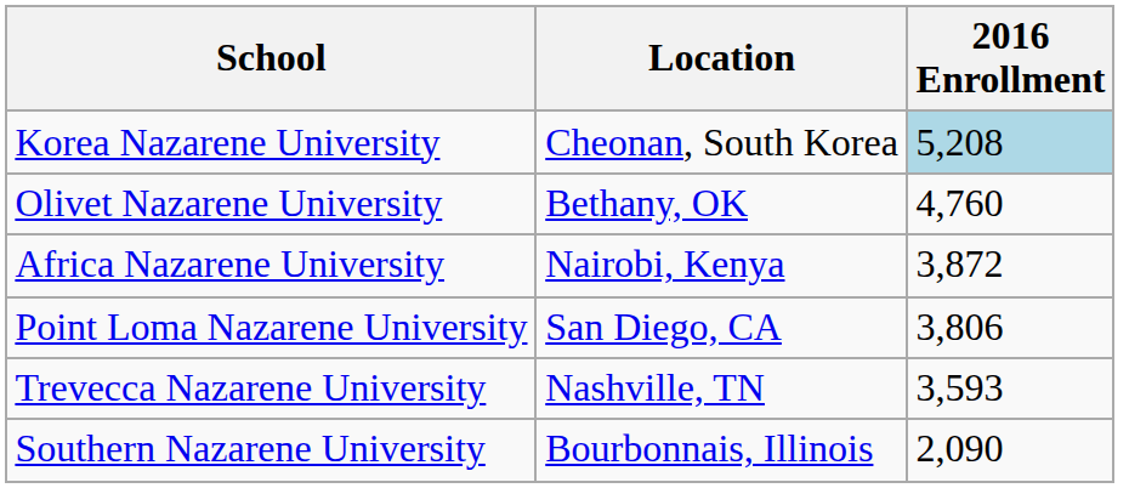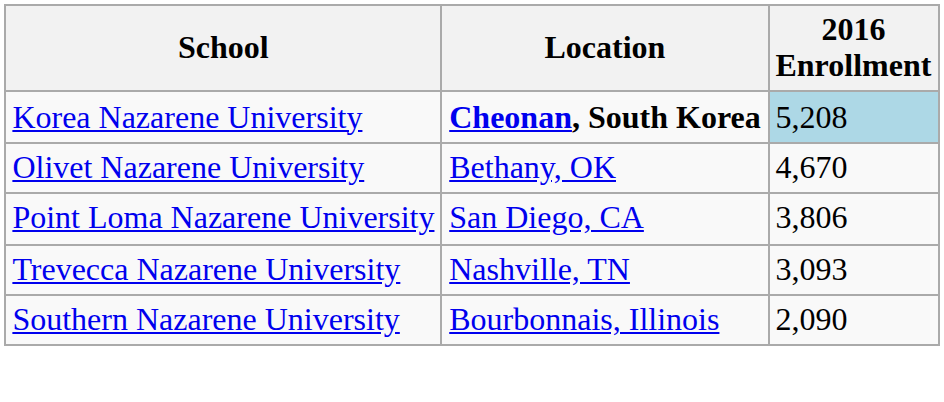 <table class="wikitable" style="float:left; margin:.5em 2em 2em; border:1px solid #a0a0a0; padding:50px">
 <tr>
 <th>School</th>
 <th>Location</th>
 <th>2016<br>Enrollment</th>
 </tr>
 <tr>
 <td><a href='#'>Korea Nazarene University</a></td>
-<td><a href='#'>Cheonan</a>, South Korea</td>
+<td><strong><a href='#'>Cheonan</a>, South Korea</strong></td>
 <td style="background: lightblue;">5,208 </td>
 </tr>
 <tr>
 <td><a href='#'>Olivet Nazarene University</a></td>
 <td><a href='#'>Bethany, OK</a></td>
-<td>4,760</td>
-</tr>
-<tr>
-<td><a href='#'>Africa Nazarene University</a></td>
-<td><a href='#'>Nairobi, Kenya</a></td>
-<td>3,872</td>
+<td>4,670</td>
 </tr>
 <tr>
 <td><a href='#'>Point Loma Nazarene University</a></td>
 <td><a href='#'>San Diego, CA</a></td>
 <td>3,806</td>
 </tr>
 <tr>
 <td><a href='#'>Trevecca Nazarene University</a></td>
 <td><a href='#'>Nashville, TN</a></td>
-<td>3,593</td>
+<td>3,093</td>
 </tr>
 <tr>
 <td><a href='#'>Southern Nazarene University</a></td>
 <td><a href='#'>Bourbonnais, Illinois</a></td>
 <td>2,090</td>
 </tr>
 </table>
